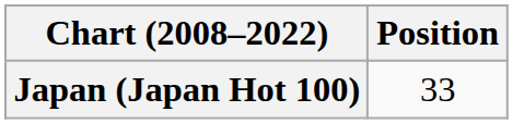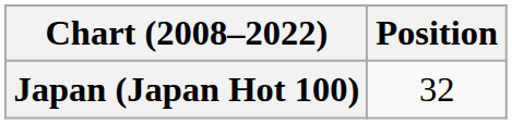 <table class="wikitable plainrowheaders" style="text-align:center">
 <tr>
 <th scope="col">Chart (2008–2022)</th>
 <th scope="col">Position</th>
 </tr>
 <tr>
 <th scope="row">Japan (Japan Hot 100)</th>
-<td>33</td>
+<td>32</td>
 </tr>
 </table>
